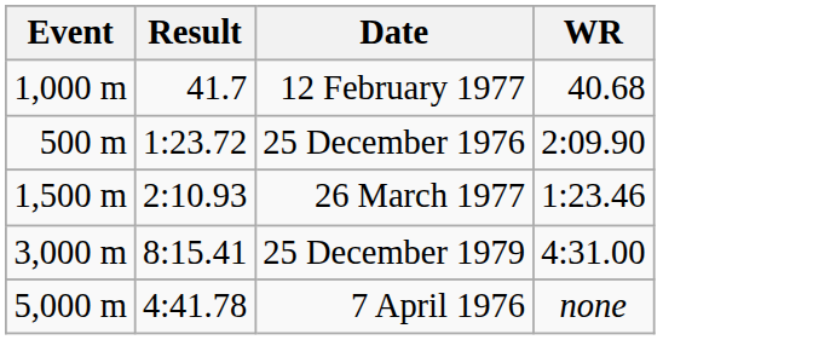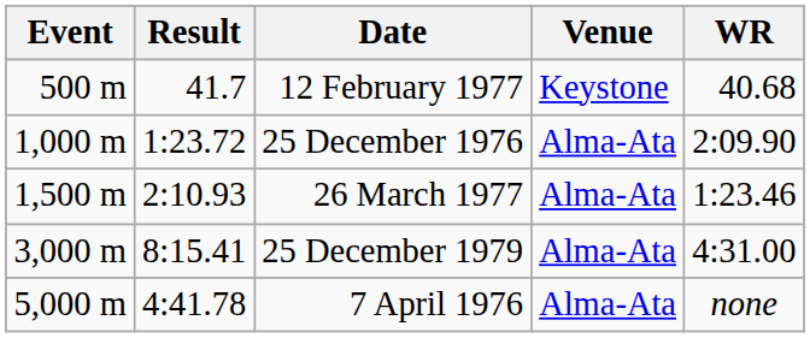 <table class="wikitable" style="text-align:right">
 <tr>
 <th>Event</th>
 <th>Result</th>
 <th>Date</th>
+<th>Venue</th>
 <th>WR</th>
 </tr>
 <tr>
-<td>1,000 m</td>
+<td>500 m</td>
 <td>41.7</td>
 <td>12 February 1977</td>
+<td align="left"><a href='#'>Keystone</a></td>
 <td>40.68</td>
 </tr>
 <tr>
-<td>500 m</td>
+<td>1,000 m</td>
 <td>1:23.72</td>
 <td>25 December 1976</td>
+<td align="left"><a href='#'>Alma-Ata</a></td>
 <td>2:09.90</td>
 </tr>
 <tr>
 <td>1,500 m</td>
 <td>2:10.93</td>
 <td>26 March 1977</td>
+<td align="left"><a href='#'>Alma-Ata</a></td>
 <td>1:23.46</td>
 </tr>
 <tr>
 <td>3,000 m</td>
 <td>8:15.41</td>
 <td>25 December 1979</td>
+<td align="left"><a href='#'>Alma-Ata</a></td>
 <td>4:31.00</td>
 </tr>
 <tr>
 <td>5,000 m</td>
 <td>4:41.78</td>
 <td>7 April 1976</td>
+<td align="left"><a href='#'>Alma-Ata</a></td>
 <td align="center"><em>none</em></td>
 </tr>
 </table>
